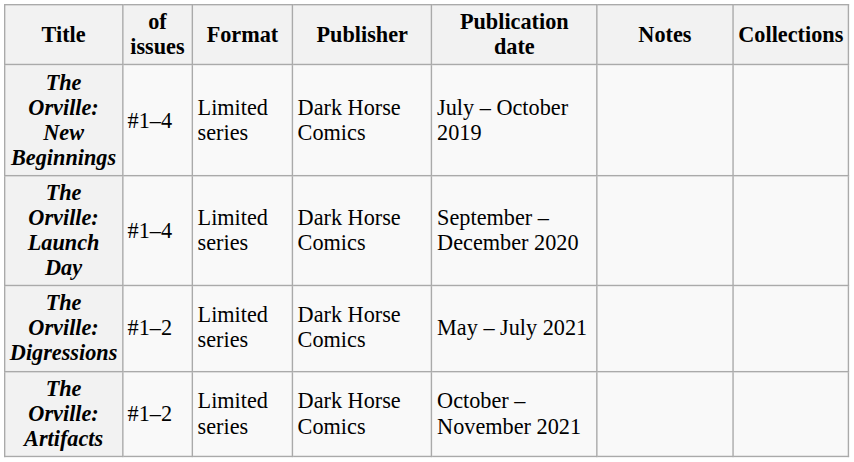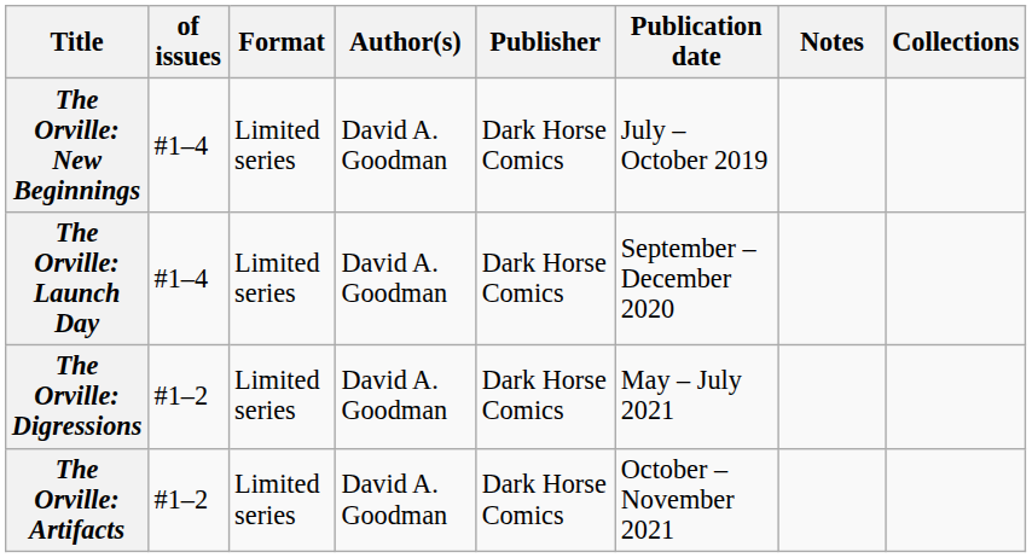 <table class="wikitable">
 <tr>
 <th>Title</th>
 <th style="width:40pt"> of issues</th>
 <th style="width:75pt">Format</th>
+<th style="width:125pt">Author(s)</th>
 <th style="width:125pt">Publisher</th>
 <th style="width:150pt">Publication date</th>
 <th style="width:175pt">Notes</th>
 <th>Collections</th>
 </tr>
 <tr>
 <th><em>The Orville: New Beginnings</em></th>
 <td>#1–4</td>
 <td>Limited series</td>
+<td>David A. Goodman</td>
 <td>Dark Horse Comics</td>
 <td>July – October 2019</td>
 <td></td>
 <td></td>
 </tr>
 <tr>
 <th><em>The Orville: Launch Day</em></th>
 <td>#1–4</td>
 <td>Limited series</td>
+<td>David A. Goodman</td>
 <td>Dark Horse Comics</td>
 <td>September – December 2020</td>
 <td></td>
 <td></td>
 </tr>
 <tr>
 <th><em>The Orville: Digressions</em></th>
 <td>#1–2</td>
 <td>Limited series</td>
+<td>David A. Goodman</td>
 <td>Dark Horse Comics</td>
 <td>May – July 2021</td>
 <td></td>
 <td></td>
 </tr>
 <tr>
 <th><em>The Orville: Artifacts</em></th>
 <td>#1–2</td>
 <td>Limited series</td>
+<td>David A. Goodman</td>
 <td>Dark Horse Comics</td>
 <td>October – November 2021</td>
 <td></td>
 <td></td>
 </tr>
 </table>
